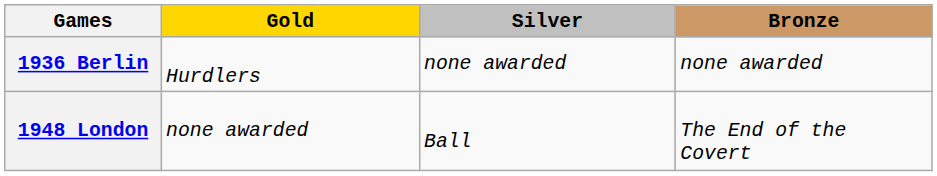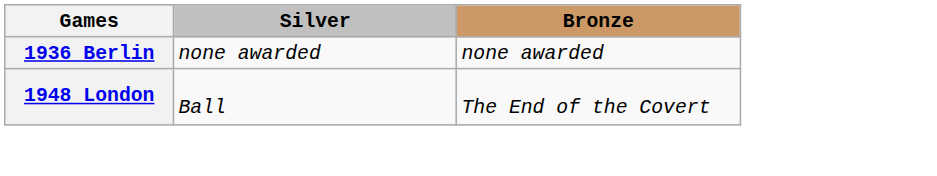 <table class="wikitable sortable plainrowheaders">
 <tr>
 <th scope="col" style="width:105px;">Games</th>
-<th scope="col" style="background-color:gold; width:180px;">Gold</th>
 <th scope="col" style="background-color:silver; width:180px;">Silver</th>
 <th scope="col" style="background-color:#cc9966; width:180px;">Bronze</th>
 </tr>
 <tr>
 <th scope="row"><a href='#'>1936 Berlin</a></th>
-<td><br><em>Hurdlers</em></td>
 <td><em>none awarded</em></td>
 <td><em>none awarded</em></td>
 </tr>
 <tr>
 <th scope="row"><a href='#'>1948 London</a></th>
-<td><em>none awarded</em></td>
 <td><br><em>Ball</em></td>
 <td><br><em>The End of the Covert</em></td>
 </tr>
 </table>
